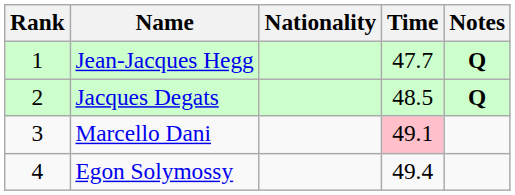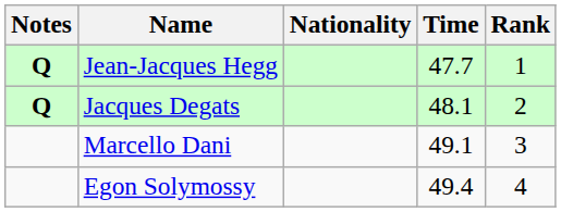 <table class="wikitable sortable" style="text-align:center">
 <tr>
-<th>Rank</th>
+<th>Notes</th>
 <th>Name</th>
 <th>Nationality</th>
 <th>Time</th>
-<th>Notes</th>
+<th>Rank</th>
 </tr>
 <tr bgcolor=ccffcc>
-<td>1</td>
+<td><strong>Q</strong></td>
 <td align=left><a href='#'>Jean-Jacques Hegg</a></td>
 <td align=left></td>
 <td>47.7</td>
-<td><strong>Q</strong></td>
+<td>1</td>
 </tr>
 <tr bgcolor=ccffcc>
-<td>2</td>
+<td><strong>Q</strong></td>
 <td align=left><a href='#'>Jacques Degats</a></td>
 <td align=left></td>
-<td>48.5</td>
-<td><strong>Q</strong></td>
+<td>48.1</td>
+<td>2</td>
 </tr>
 <tr>
-<td>3</td>
+<td></td>
 <td align=left><a href='#'>Marcello Dani</a></td>
 <td align=left></td>
-<td style="background: pink;">49.1</td>
-<td></td>
+<td>49.1</td>
+<td>3</td>
 </tr>
 <tr>
-<td>4</td>
+<td></td>
 <td align=left><a href='#'>Egon Solymossy</a></td>
 <td align=left></td>
 <td>49.4</td>
-<td></td>
+<td>4</td>
 </tr>
 </table>
